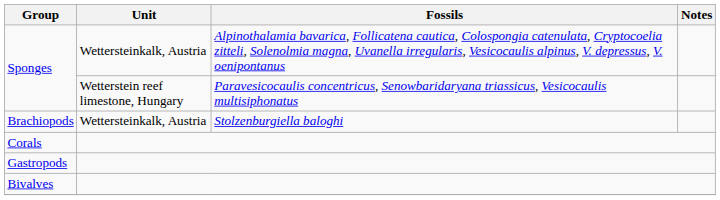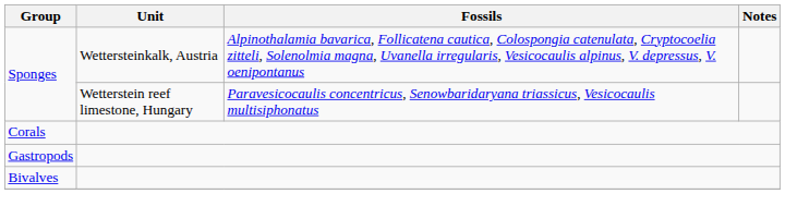 <table class="wikitable sortable mw-collapsible mw-collapsed">
 <tr>
 <th>Group</th>
 <th>Unit</th>
 <th>Fossils</th>
 <th class="unsortable">Notes</th>
 </tr>
 <tr>
 <td rowspan=2><a href='#'>Sponges</a></td>
 <td>Wettersteinkalk, Austria</td>
 <td><em><a href='#'>Alpinothalamia bavarica</a></em>, <em><a href='#'>Follicatena cautica</a></em>, <em><a href='#'>Colospongia catenulata</a></em>, <em><a href='#'>Cryptocoelia zitteli</a></em>, <em><a href='#'>Solenolmia magna</a></em>, <em><a href='#'>Uvanella irregularis</a></em>, <em><a href='#'>Vesicocaulis alpinus</a></em>, <em><a href='#'>V. depressus</a></em>, <em><a href='#'>V. oenipontanus</a></em></td>
 <td align=center></td>
 </tr>
 <tr>
 <td>Wetterstein reef limestone, Hungary</td>
 <td><em><a href='#'>Paravesicocaulis concentricus</a></em>, <em><a href='#'>Senowbaridaryana triassicus</a></em>, <em><a href='#'>Vesicocaulis multisiphonatus</a></em></td>
 <td align=center></td>
 </tr>
 <tr>
-<td><a href='#'>Brachiopods</a></td>
-<td>Wettersteinkalk, Austria</td>
-<td><em><a href='#'>Stolzenburgiella baloghi</a></em></td>
-<td align=center></td>
-</tr>
-<tr>
 <td><a href='#'>Corals</a></td>
 <td colspan=3></td>
 </tr>
 <tr>
 <td><a href='#'>Gastropods</a></td>
 <td colspan=3></td>
 </tr>
 <tr>
 <td><a href='#'>Bivalves</a></td>
 <td colspan=3></td>
 </tr>
 <tr>
 </tr>
 </table>
